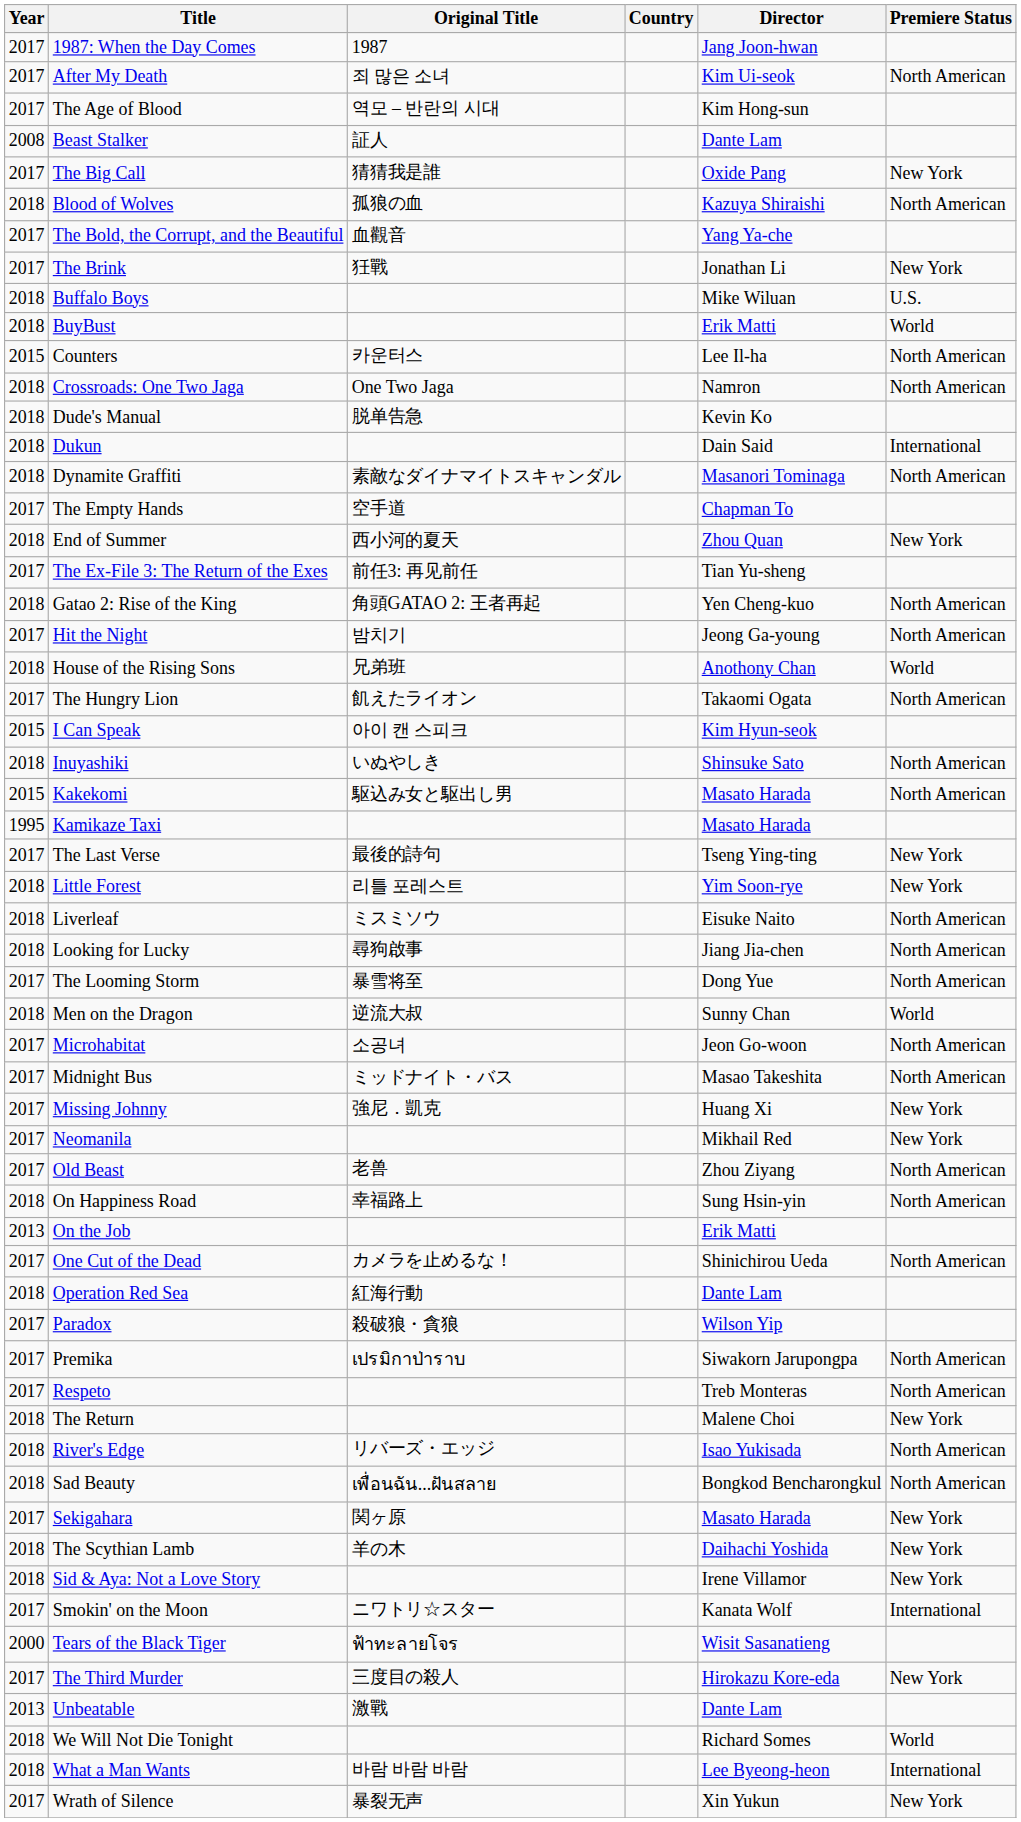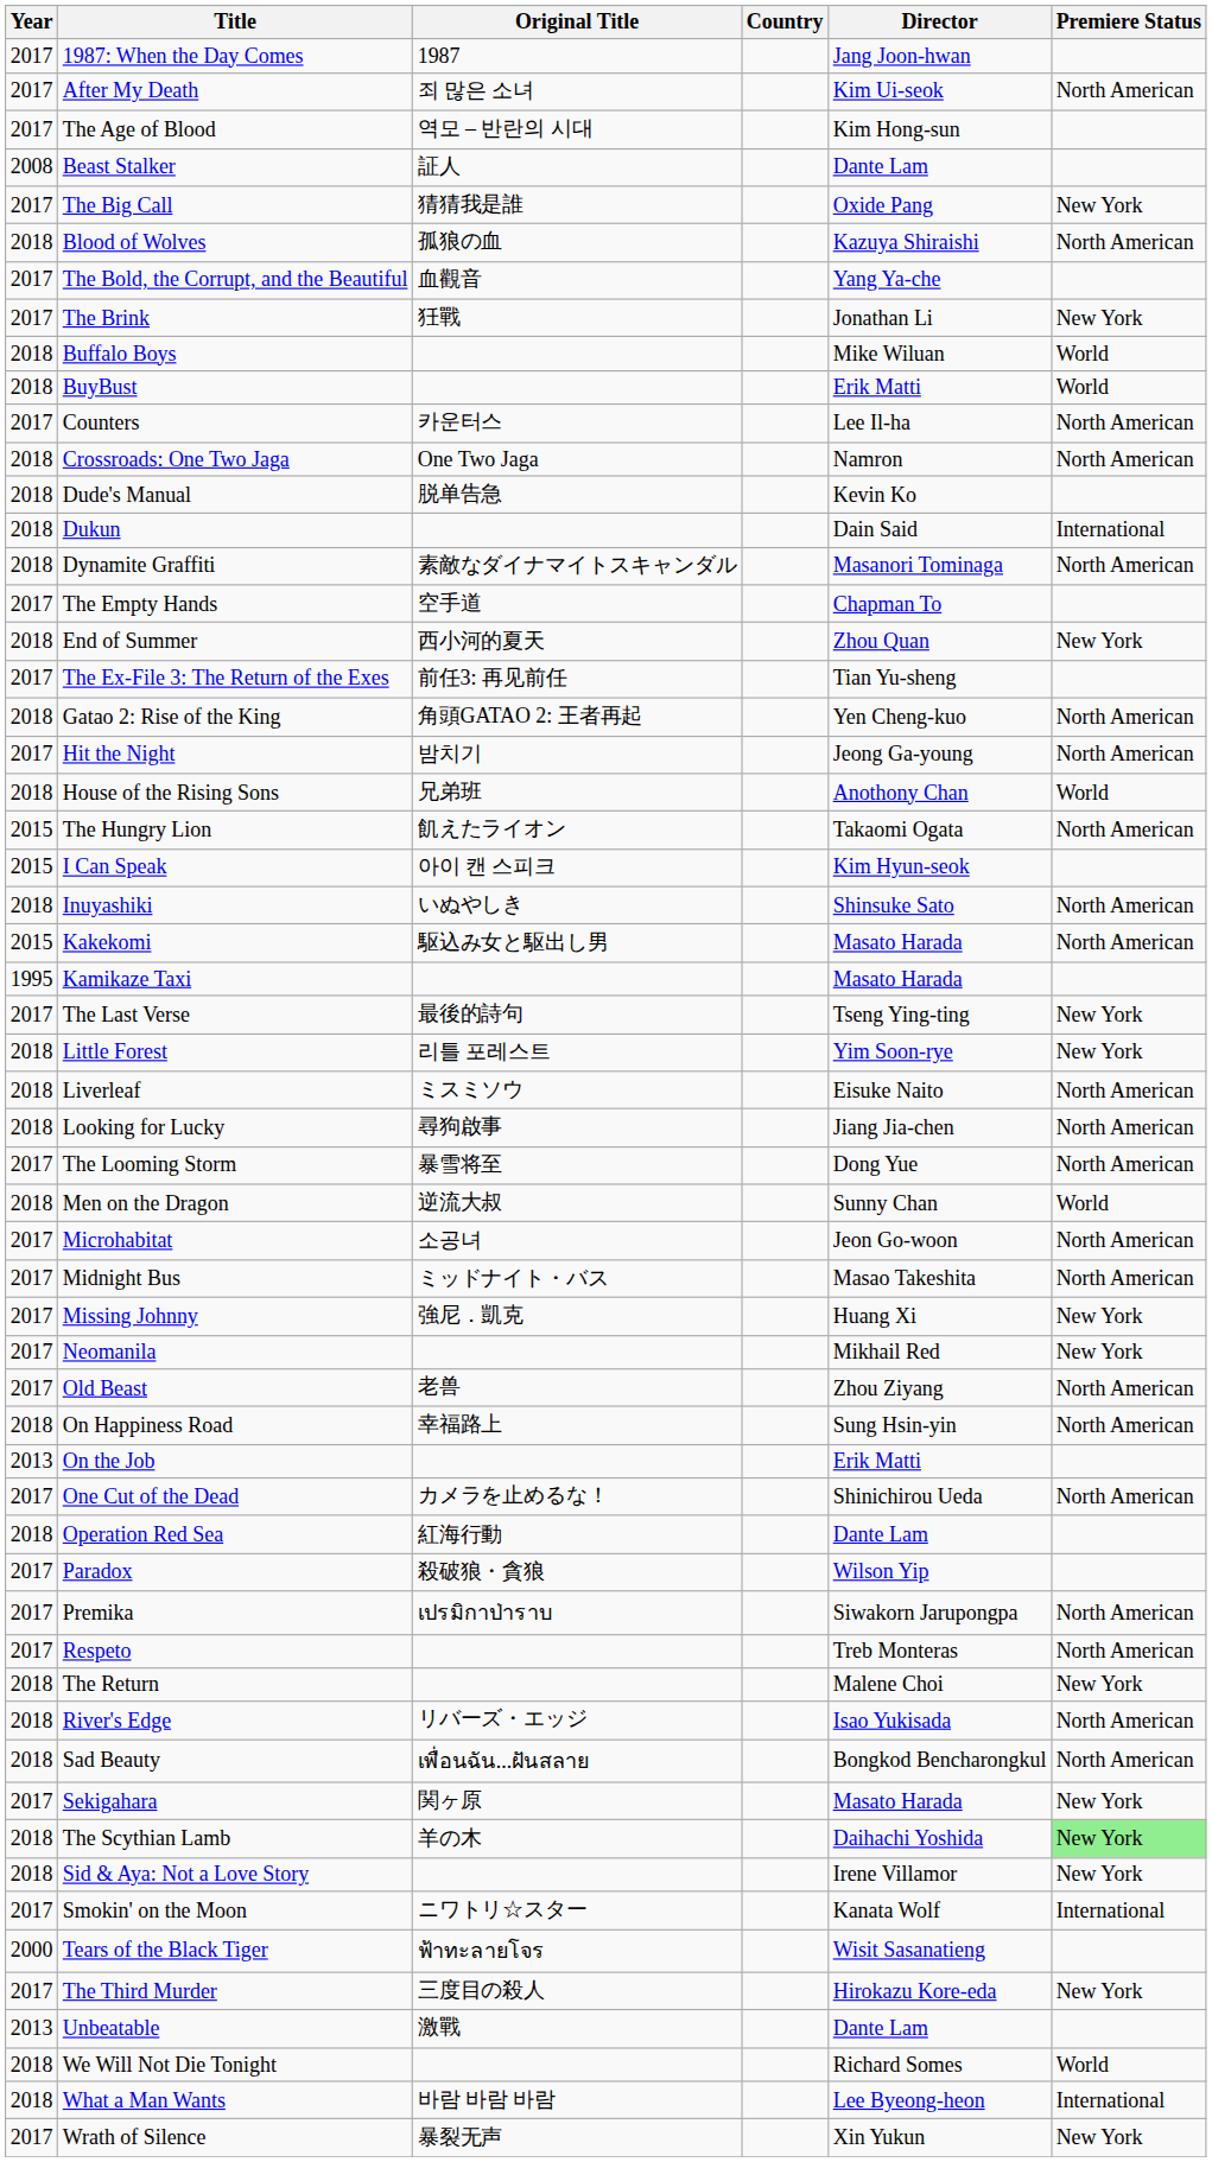 <table class="wikitable">
 <tr>
 <th>Year</th>
 <th>Title</th>
 <th>Original Title</th>
 <th>Country</th>
 <th>Director</th>
 <th>Premiere Status</th>
 </tr>
 <tr>
 <td>2017</td>
 <td><a href='#'>1987: When the Day Comes</a></td>
 <td>1987</td>
 <td></td>
 <td><a href='#'>Jang Joon-hwan</a></td>
 <td></td>
 </tr>
 <tr>
 <td>2017</td>
 <td><a href='#'>After My Death</a></td>
 <td>죄 많은 소녀</td>
 <td></td>
 <td><a href='#'>Kim Ui-seok</a></td>
 <td>North American</td>
 </tr>
 <tr>
 <td>2017</td>
 <td>The Age of Blood</td>
 <td>역모 – 반란의 시대</td>
 <td></td>
 <td>Kim Hong-sun</td>
 <td></td>
 </tr>
 <tr>
 <td>2008</td>
 <td><a href='#'>Beast Stalker</a></td>
 <td>証人</td>
 <td></td>
 <td><a href='#'>Dante Lam</a></td>
 <td></td>
 </tr>
 <tr>
 <td>2017</td>
 <td><a href='#'>The Big Call</a></td>
 <td>猜猜我是誰</td>
 <td></td>
 <td><a href='#'>Oxide Pang</a></td>
 <td>New York</td>
 </tr>
 <tr>
 <td>2018</td>
 <td><a href='#'>Blood of Wolves</a></td>
 <td>孤狼の血</td>
 <td></td>
 <td><a href='#'>Kazuya Shiraishi</a></td>
 <td>North American</td>
 </tr>
 <tr>
 <td>2017</td>
 <td><a href='#'>The Bold, the Corrupt, and the Beautiful</a></td>
 <td>血觀音</td>
 <td></td>
 <td><a href='#'>Yang Ya-che</a></td>
 <td></td>
 </tr>
 <tr>
 <td>2017</td>
 <td><a href='#'>The Brink</a></td>
 <td>狅戰</td>
 <td></td>
 <td>Jonathan Li</td>
 <td>New York</td>
 </tr>
 <tr>
 <td>2018</td>
 <td><a href='#'>Buffalo Boys</a></td>
 <td></td>
 <td> </td>
 <td>Mike Wiluan</td>
-<td>U.S.</td>
+<td>World</td>
 </tr>
 <tr>
 <td>2018</td>
 <td><a href='#'>BuyBust</a></td>
 <td></td>
 <td></td>
 <td><a href='#'>Erik Matti</a></td>
 <td>World</td>
 </tr>
 <tr>
-<td>2015</td>
+<td>2017</td>
 <td>Counters</td>
 <td>카운터스</td>
 <td></td>
 <td>Lee Il-ha</td>
 <td>North American</td>
 </tr>
 <tr>
 <td>2018</td>
 <td><a href='#'>Crossroads: One Two Jaga</a></td>
 <td>One Two Jaga</td>
 <td></td>
 <td>Namron</td>
 <td>North American</td>
 </tr>
 <tr>
 <td>2018</td>
 <td>Dude's Manual</td>
 <td>脱单告急</td>
 <td></td>
 <td>Kevin Ko</td>
 <td></td>
 </tr>
 <tr>
 <td>2018</td>
 <td><a href='#'>Dukun</a></td>
 <td></td>
 <td></td>
 <td>Dain Said</td>
 <td>International</td>
 </tr>
 <tr>
 <td>2018</td>
 <td>Dynamite Graffiti</td>
 <td>素敵なダイナマイトスキャンダル</td>
 <td></td>
 <td><a href='#'>Masanori Tominaga</a></td>
 <td>North American</td>
 </tr>
 <tr>
 <td>2017</td>
 <td>The Empty Hands</td>
 <td>空手道</td>
 <td></td>
 <td><a href='#'>Chapman To</a></td>
 <td></td>
 </tr>
 <tr>
 <td>2018</td>
 <td>End of Summer</td>
 <td>西小河的夏天</td>
 <td></td>
 <td><a href='#'>Zhou Quan</a></td>
 <td>New York</td>
 </tr>
 <tr>
 <td>2017</td>
 <td><a href='#'>The Ex-File 3: The Return of the Exes</a></td>
 <td>前任3: 再见前任</td>
 <td></td>
 <td>Tian Yu-sheng</td>
 <td></td>
 </tr>
 <tr>
 <td>2018</td>
 <td>Gatao 2: Rise of the King</td>
 <td>角頭GATAO 2: 王者再起</td>
 <td></td>
 <td>Yen Cheng-kuo</td>
 <td>North American</td>
 </tr>
 <tr>
 <td>2017</td>
 <td><a href='#'>Hit the Night</a></td>
 <td>밤치기</td>
 <td></td>
 <td>Jeong Ga-young</td>
 <td>North American</td>
 </tr>
 <tr>
 <td>2018</td>
 <td>House of the Rising Sons</td>
 <td>兄弟班</td>
 <td></td>
 <td><a href='#'>Anothony Chan</a></td>
 <td>World</td>
 </tr>
 <tr>
-<td>2017</td>
+<td>2015</td>
 <td>The Hungry Lion</td>
 <td>飢えたライオン</td>
 <td></td>
 <td>Takaomi Ogata</td>
 <td>North American</td>
 </tr>
 <tr>
 <td>2015</td>
 <td><a href='#'>I Can Speak</a></td>
 <td>아이 캔 스피크</td>
 <td></td>
 <td><a href='#'>Kim Hyun-seok</a></td>
 <td></td>
 </tr>
 <tr>
 <td>2018</td>
 <td><a href='#'>Inuyashiki</a></td>
 <td>いぬやしき</td>
 <td></td>
 <td><a href='#'>Shinsuke Sato</a></td>
 <td>North American</td>
 </tr>
 <tr>
 <td>2015</td>
 <td><a href='#'>Kakekomi</a></td>
 <td>駆込み女と駆出し男</td>
 <td></td>
 <td><a href='#'>Masato Harada</a></td>
 <td>North American</td>
 </tr>
 <tr>
 <td>1995</td>
 <td><a href='#'>Kamikaze Taxi</a></td>
 <td></td>
 <td></td>
 <td><a href='#'>Masato Harada</a></td>
 <td></td>
 </tr>
 <tr>
 <td>2017</td>
 <td>The Last Verse</td>
 <td>最後的詩句</td>
 <td></td>
 <td>Tseng Ying-ting</td>
 <td>New York</td>
 </tr>
 <tr>
 <td>2018</td>
 <td><a href='#'>Little Forest</a></td>
 <td>리틀 포레스트</td>
 <td></td>
 <td><a href='#'>Yim Soon-rye</a></td>
 <td>New York</td>
 </tr>
 <tr>
 <td>2018</td>
 <td>Liverleaf</td>
 <td>ミスミソウ</td>
 <td></td>
 <td>Eisuke Naito</td>
 <td>North American</td>
 </tr>
 <tr>
 <td>2018</td>
 <td>Looking for Lucky</td>
 <td>尋狗啟事</td>
 <td></td>
 <td>Jiang Jia-chen</td>
 <td>North American</td>
 </tr>
 <tr>
 <td>2017</td>
 <td>The Looming Storm</td>
 <td>暴雪将至</td>
 <td></td>
 <td>Dong Yue</td>
 <td>North American</td>
 </tr>
 <tr>
 <td>2018</td>
 <td>Men on the Dragon</td>
 <td>逆流大叔</td>
 <td></td>
 <td>Sunny Chan</td>
 <td>World</td>
 </tr>
 <tr>
 <td>2017</td>
 <td><a href='#'>Microhabitat</a></td>
 <td>소공녀</td>
 <td></td>
 <td>Jeon Go-woon</td>
 <td>North American</td>
 </tr>
 <tr>
 <td>2017</td>
 <td>Midnight Bus</td>
 <td>ミッドナイト・バス</td>
 <td></td>
 <td>Masao Takeshita</td>
 <td>North American</td>
 </tr>
 <tr>
 <td>2017</td>
 <td><a href='#'>Missing Johnny</a></td>
 <td>強尼．凱克</td>
 <td></td>
 <td>Huang Xi</td>
 <td>New York</td>
 </tr>
 <tr>
 <td>2017</td>
 <td><a href='#'>Neomanila</a></td>
 <td></td>
 <td></td>
 <td>Mikhail Red</td>
 <td>New York</td>
 </tr>
 <tr>
 <td>2017</td>
 <td><a href='#'>Old Beast</a></td>
 <td>老兽</td>
 <td></td>
 <td>Zhou Ziyang</td>
 <td>North American</td>
 </tr>
 <tr>
 <td>2018</td>
 <td>On Happiness Road</td>
 <td>幸福路上</td>
 <td></td>
 <td>Sung Hsin-yin</td>
 <td>North American</td>
 </tr>
 <tr>
 <td>2013</td>
 <td><a href='#'>On the Job</a></td>
 <td></td>
 <td></td>
 <td><a href='#'>Erik Matti</a></td>
 <td></td>
 </tr>
 <tr>
 <td>2017</td>
 <td><a href='#'>One Cut of the Dead</a></td>
 <td>カメラを止めるな！</td>
 <td></td>
 <td>Shinichirou Ueda</td>
 <td>North American</td>
 </tr>
 <tr>
 <td>2018</td>
 <td><a href='#'>Operation Red Sea</a></td>
 <td>紅海行動</td>
 <td></td>
 <td><a href='#'>Dante Lam</a></td>
 <td></td>
 </tr>
 <tr>
 <td>2017</td>
 <td><a href='#'>Paradox</a></td>
 <td>殺破狼・貪狼</td>
 <td></td>
 <td><a href='#'>Wilson Yip</a></td>
 <td></td>
 </tr>
 <tr>
 <td>2017</td>
 <td>Premika</td>
 <td>เปรมิกาป่าราบ</td>
 <td></td>
 <td>Siwakorn Jarupongpa</td>
 <td>North American</td>
 </tr>
 <tr>
 <td>2017</td>
 <td><a href='#'>Respeto</a></td>
 <td></td>
 <td></td>
 <td>Treb Monteras</td>
 <td>North American</td>
 </tr>
 <tr>
 <td>2018</td>
 <td>The Return</td>
 <td></td>
 <td> </td>
 <td>Malene Choi</td>
 <td>New York</td>
 </tr>
 <tr>
 <td>2018</td>
 <td><a href='#'>River's Edge</a></td>
 <td>リバーズ・エッジ</td>
 <td></td>
 <td><a href='#'>Isao Yukisada</a></td>
 <td>North American</td>
 </tr>
 <tr>
 <td>2018</td>
 <td>Sad Beauty</td>
 <td>เพื่อนฉัน...ฝันสลาย</td>
 <td></td>
 <td>Bongkod Bencharongkul</td>
 <td>North American</td>
 </tr>
 <tr>
 <td>2017</td>
 <td><a href='#'>Sekigahara</a></td>
 <td>関ヶ原</td>
 <td></td>
 <td><a href='#'>Masato Harada</a></td>
 <td>New York</td>
 </tr>
 <tr>
 <td>2018</td>
 <td>The Scythian Lamb</td>
 <td>羊の木</td>
 <td></td>
 <td><a href='#'>Daihachi Yoshida</a></td>
-<td>New York</td>
+<td style="background: lightgreen;">New York</td>
 </tr>
 <tr>
 <td>2018</td>
 <td><a href='#'>Sid & Aya: Not a Love Story</a></td>
 <td></td>
 <td></td>
 <td>Irene Villamor</td>
 <td>New York</td>
 </tr>
 <tr>
 <td>2017</td>
 <td>Smokin' on the Moon</td>
 <td>ニワトリ☆スター</td>
 <td></td>
 <td>Kanata Wolf</td>
 <td>International</td>
 </tr>
 <tr>
 <td>2000</td>
 <td><a href='#'>Tears of the Black Tiger</a></td>
 <td>ฟ้าทะลายโจร</td>
 <td></td>
 <td><a href='#'>Wisit Sasanatieng</a></td>
 <td></td>
 </tr>
 <tr>
 <td>2017</td>
 <td><a href='#'>The Third Murder</a></td>
 <td>三度目の殺人</td>
 <td></td>
 <td><a href='#'>Hirokazu Kore-eda</a></td>
 <td>New York</td>
 </tr>
 <tr>
 <td>2013</td>
 <td><a href='#'>Unbeatable</a></td>
 <td>激戰</td>
 <td> </td>
 <td><a href='#'>Dante Lam</a></td>
 <td></td>
 </tr>
 <tr>
 <td>2018</td>
 <td>We Will Not Die Tonight</td>
 <td></td>
 <td></td>
 <td>Richard Somes</td>
 <td>World</td>
 </tr>
 <tr>
 <td>2018</td>
 <td><a href='#'>What a Man Wants</a></td>
 <td>바람 바람 바람</td>
 <td></td>
 <td><a href='#'>Lee Byeong-heon</a></td>
 <td>International</td>
 </tr>
 <tr>
 <td>2017</td>
 <td>Wrath of Silence</td>
 <td>暴裂无声</td>
 <td></td>
 <td>Xin Yukun</td>
 <td>New York</td>
 </tr>
 </table>
